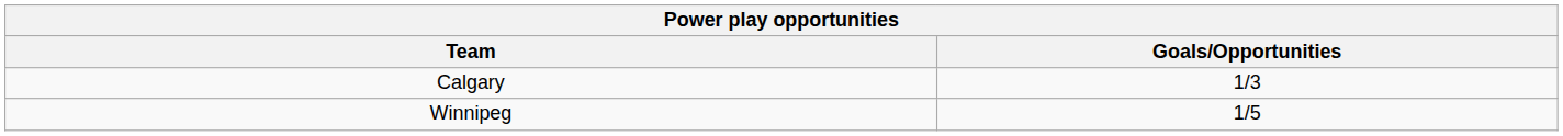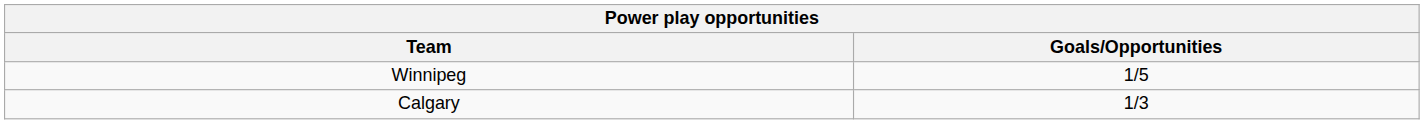 <table class="wikitable" style="width:100%;text-align: center;">
 <tr>
 <th colspan=2>Power play opportunities</th>
 </tr>
 <tr>
 <th style="width:60%;">Team</th>
 <th style="width:40%;">Goals/Opportunities</th>
 </tr>
 <tr>
+<td>Winnipeg</td>
+<td>1/5</td>
+</tr>
+<tr>
 <td>Calgary</td>
 <td>1/3</td>
 </tr>
-<tr>
-<td>Winnipeg</td>
-<td>1/5</td>
-</tr>
 </table>
